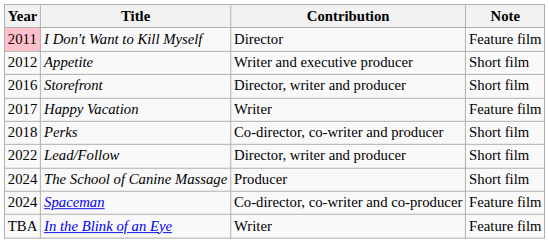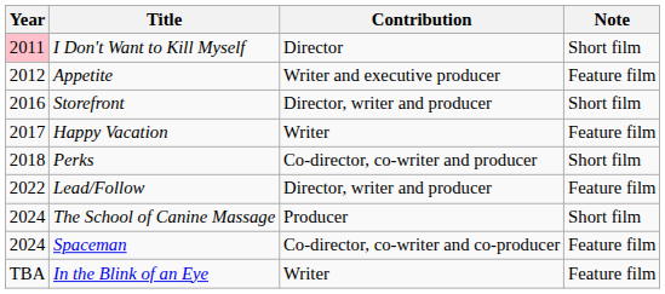 <table class="wikitable sortable">
 <tr>
 <th>Year</th>
 <th>Title</th>
 <th>Contribution</th>
 <th>Note</th>
 </tr>
 <tr>
 <td style="background: pink;">2011</td>
 <td><em>I Don't Want to Kill Myself</em></td>
 <td>Director</td>
-<td>Feature film</td>
+<td>Short film</td>
 </tr>
 <tr>
 <td>2012</td>
 <td><em>Appetite</em></td>
 <td>Writer and executive producer</td>
-<td>Short film</td>
+<td>Feature film</td>
 </tr>
 <tr>
 <td>2016</td>
 <td><em>Storefront</em></td>
 <td>Director, writer and producer</td>
 <td>Short film</td>
 </tr>
 <tr>
 <td>2017</td>
 <td><em>Happy Vacation</em></td>
 <td>Writer</td>
 <td>Feature film</td>
 </tr>
 <tr>
 <td>2018</td>
 <td><em>Perks</em></td>
 <td>Co-director, co-writer and producer</td>
 <td>Short film</td>
 </tr>
 <tr>
 <td>2022</td>
 <td><em>Lead/Follow</em></td>
 <td>Director, writer and producer</td>
-<td>Short film</td>
+<td>Feature film</td>
 </tr>
 <tr>
 <td>2024</td>
 <td><em>The School of Canine Massage</em></td>
 <td>Producer</td>
 <td>Short film</td>
 </tr>
 <tr>
 <td>2024</td>
 <td><em><a href='#'>Spaceman</a></em></td>
 <td>Co-director, co-writer and co-producer</td>
 <td>Feature film</td>
 </tr>
 <tr>
 <td>TBA</td>
 <td><em><a href='#'>In the Blink of an Eye</a></em></td>
 <td>Writer</td>
 <td>Feature film</td>
 </tr>
 </table>
